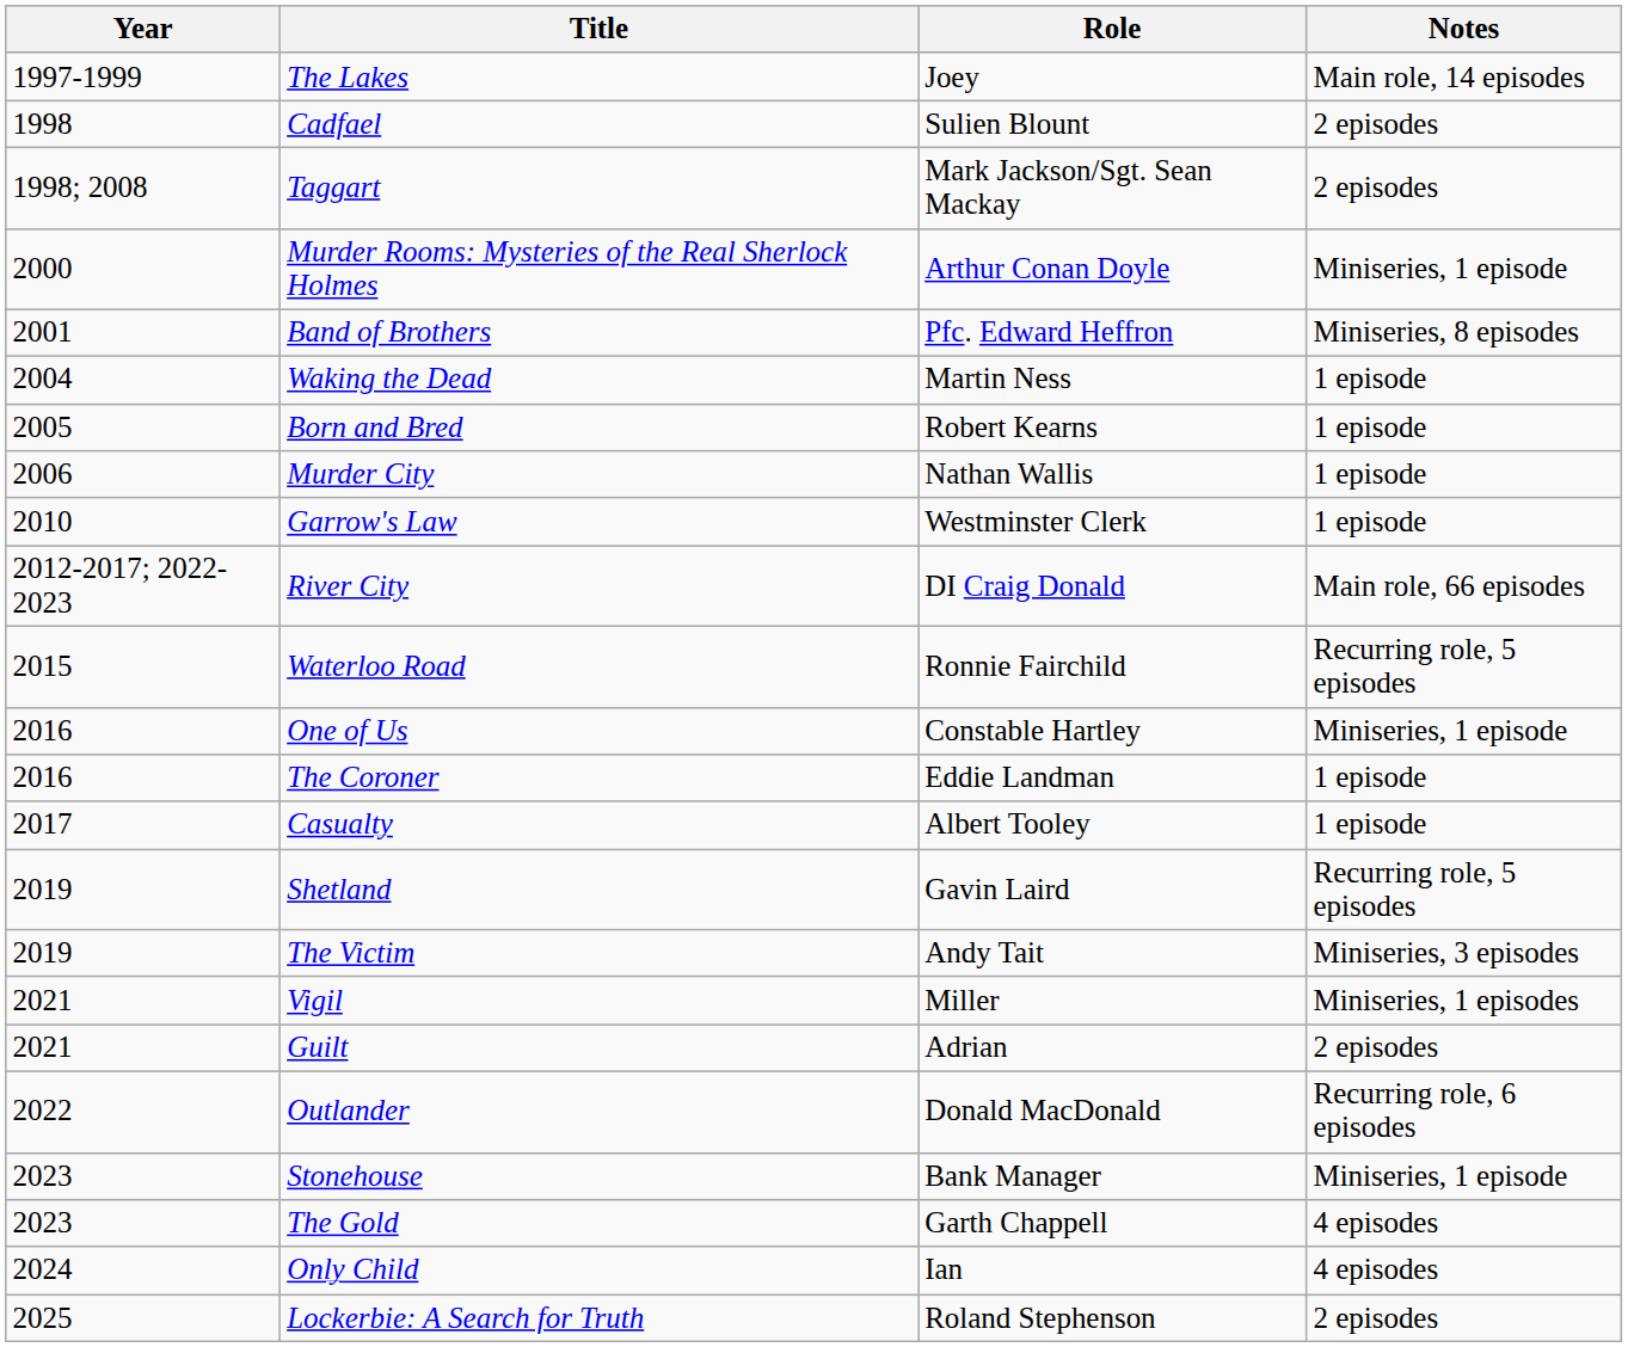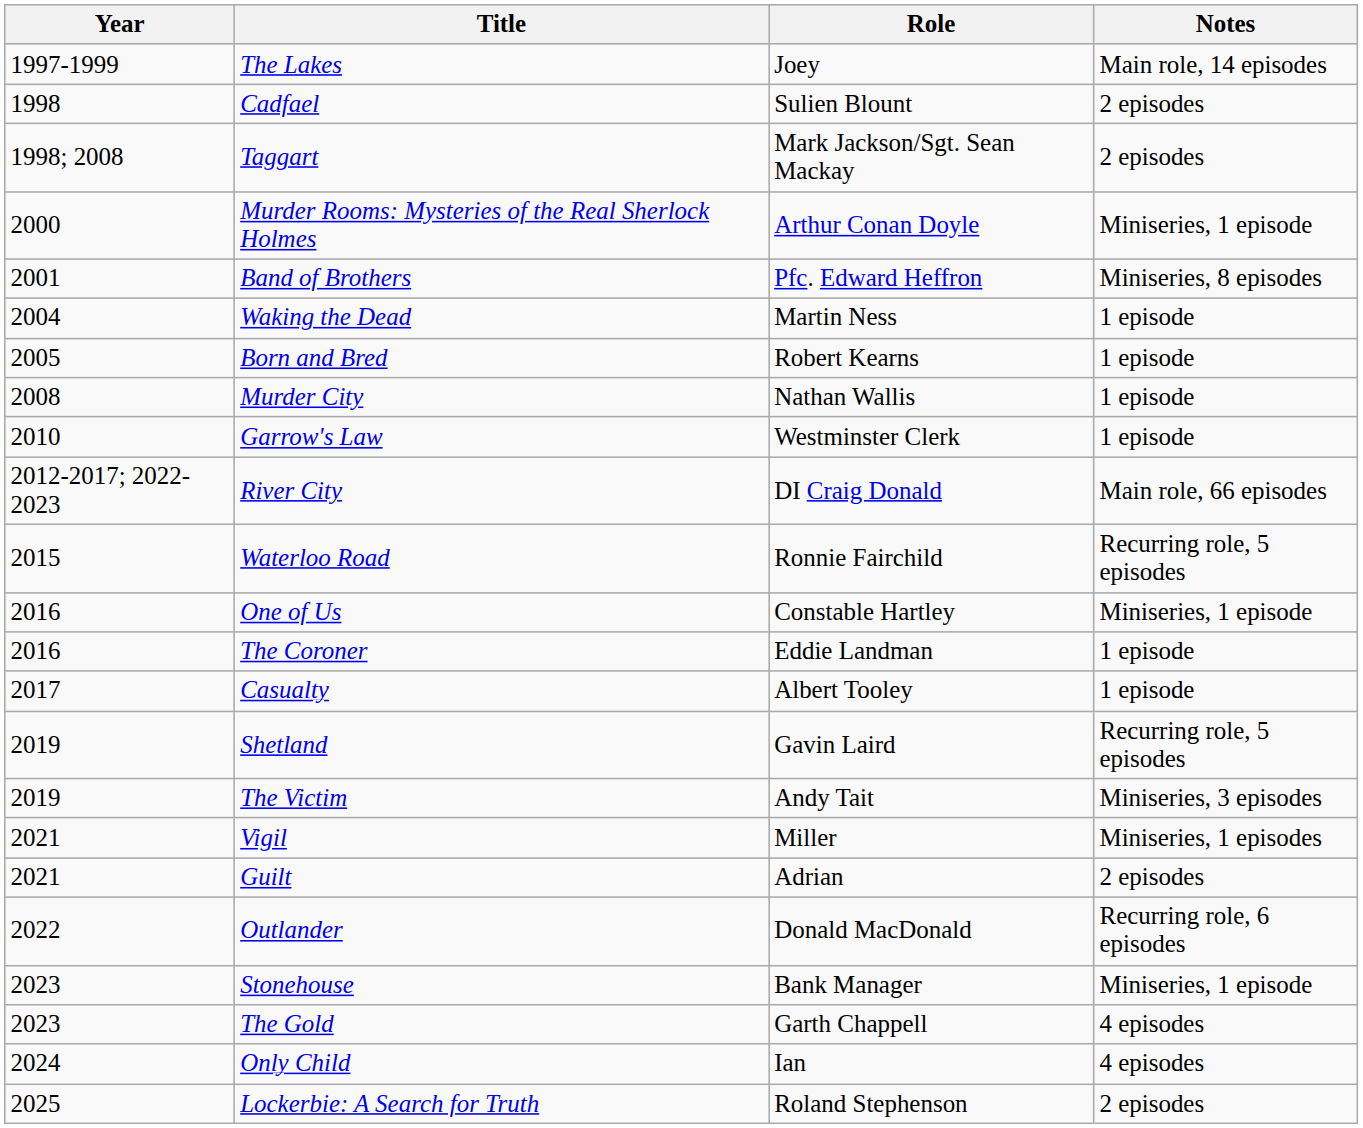 <table class="wikitable sortable">
 <tr>
 <th>Year</th>
 <th>Title</th>
 <th>Role</th>
 <th class="unsortable">Notes</th>
 </tr>
 <tr>
 <td>1997-1999</td>
 <td><em><a href='#'>The Lakes</a></em></td>
 <td>Joey</td>
 <td>Main role, 14 episodes</td>
 </tr>
 <tr>
 <td>1998</td>
 <td><em><a href='#'>Cadfael</a></em></td>
 <td>Sulien Blount</td>
 <td>2 episodes</td>
 </tr>
 <tr>
 <td>1998; 2008</td>
 <td><em><a href='#'>Taggart</a></em></td>
 <td>Mark Jackson/Sgt. Sean Mackay</td>
 <td>2 episodes</td>
 </tr>
 <tr>
 <td>2000</td>
 <td><em><a href='#'>Murder Rooms: Mysteries of the Real Sherlock Holmes</a></em></td>
 <td><a href='#'>Arthur Conan Doyle</a></td>
 <td>Miniseries, 1 episode</td>
 </tr>
 <tr>
 <td>2001</td>
 <td><em><a href='#'>Band of Brothers</a></em></td>
 <td><a href='#'>Pfc</a>. <a href='#'>Edward Heffron</a></td>
 <td>Miniseries, 8 episodes</td>
 </tr>
 <tr>
 <td>2004</td>
 <td><em><a href='#'>Waking the Dead</a></em></td>
 <td>Martin Ness</td>
 <td>1 episode</td>
 </tr>
 <tr>
 <td>2005</td>
 <td><em><a href='#'>Born and Bred</a></em></td>
 <td>Robert Kearns</td>
 <td>1 episode</td>
 </tr>
 <tr>
-<td>2006</td>
+<td>2008</td>
 <td><em><a href='#'>Murder City</a></em></td>
 <td>Nathan Wallis</td>
 <td>1 episode</td>
 </tr>
 <tr>
 <td>2010</td>
 <td><em><a href='#'>Garrow's Law</a></em></td>
 <td>Westminster Clerk</td>
 <td>1 episode</td>
 </tr>
 <tr>
 <td>2012-2017; 2022-2023</td>
 <td><em><a href='#'>River City</a></em></td>
 <td>DI <a href='#'>Craig Donald</a></td>
 <td>Main role, 66 episodes</td>
 </tr>
 <tr>
 <td>2015</td>
 <td><em><a href='#'>Waterloo Road</a></em></td>
 <td>Ronnie Fairchild</td>
 <td>Recurring role, 5 episodes</td>
 </tr>
 <tr>
 <td>2016</td>
 <td><em><a href='#'>One of Us</a></em></td>
 <td>Constable Hartley</td>
 <td>Miniseries, 1 episode</td>
 </tr>
 <tr>
 <td>2016</td>
 <td><em><a href='#'>The Coroner</a></em></td>
 <td>Eddie Landman</td>
 <td>1 episode</td>
 </tr>
 <tr>
 <td>2017</td>
 <td><em><a href='#'>Casualty</a></em></td>
 <td>Albert Tooley</td>
 <td>1 episode</td>
 </tr>
 <tr>
 <td>2019</td>
 <td><em><a href='#'>Shetland</a></em></td>
 <td>Gavin Laird</td>
 <td>Recurring role, 5 episodes</td>
 </tr>
 <tr>
 <td>2019</td>
 <td><em><a href='#'>The Victim</a></em></td>
 <td>Andy Tait</td>
 <td>Miniseries, 3 episodes</td>
 </tr>
 <tr>
 <td>2021</td>
 <td><em><a href='#'>Vigil</a></em></td>
 <td>Miller</td>
 <td>Miniseries, 1 episodes</td>
 </tr>
 <tr>
 <td>2021</td>
 <td><em><a href='#'>Guilt</a></em></td>
 <td>Adrian</td>
 <td>2 episodes</td>
 </tr>
 <tr>
 <td>2022</td>
 <td><em><a href='#'>Outlander</a></em></td>
 <td>Donald MacDonald</td>
 <td>Recurring role, 6 episodes</td>
 </tr>
 <tr>
 <td>2023</td>
 <td><em><a href='#'>Stonehouse</a></em></td>
 <td>Bank Manager</td>
 <td>Miniseries, 1 episode</td>
 </tr>
 <tr>
 <td>2023</td>
 <td><em><a href='#'>The Gold</a></em></td>
 <td>Garth Chappell</td>
 <td>4 episodes</td>
 </tr>
 <tr>
 <td>2024</td>
 <td><em><a href='#'>Only Child</a></em></td>
 <td>Ian</td>
 <td>4 episodes</td>
 </tr>
 <tr>
 <td>2025</td>
 <td><em><a href='#'>Lockerbie: A Search for Truth</a></em></td>
 <td>Roland Stephenson</td>
 <td>2 episodes</td>
 </tr>
 </table>
